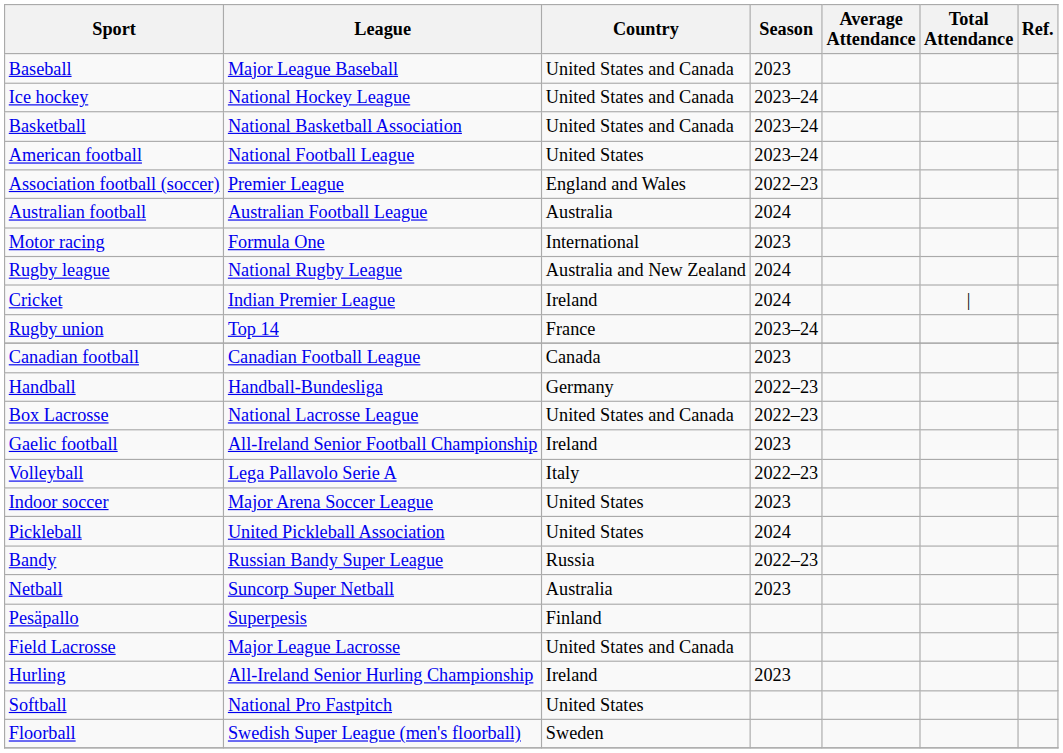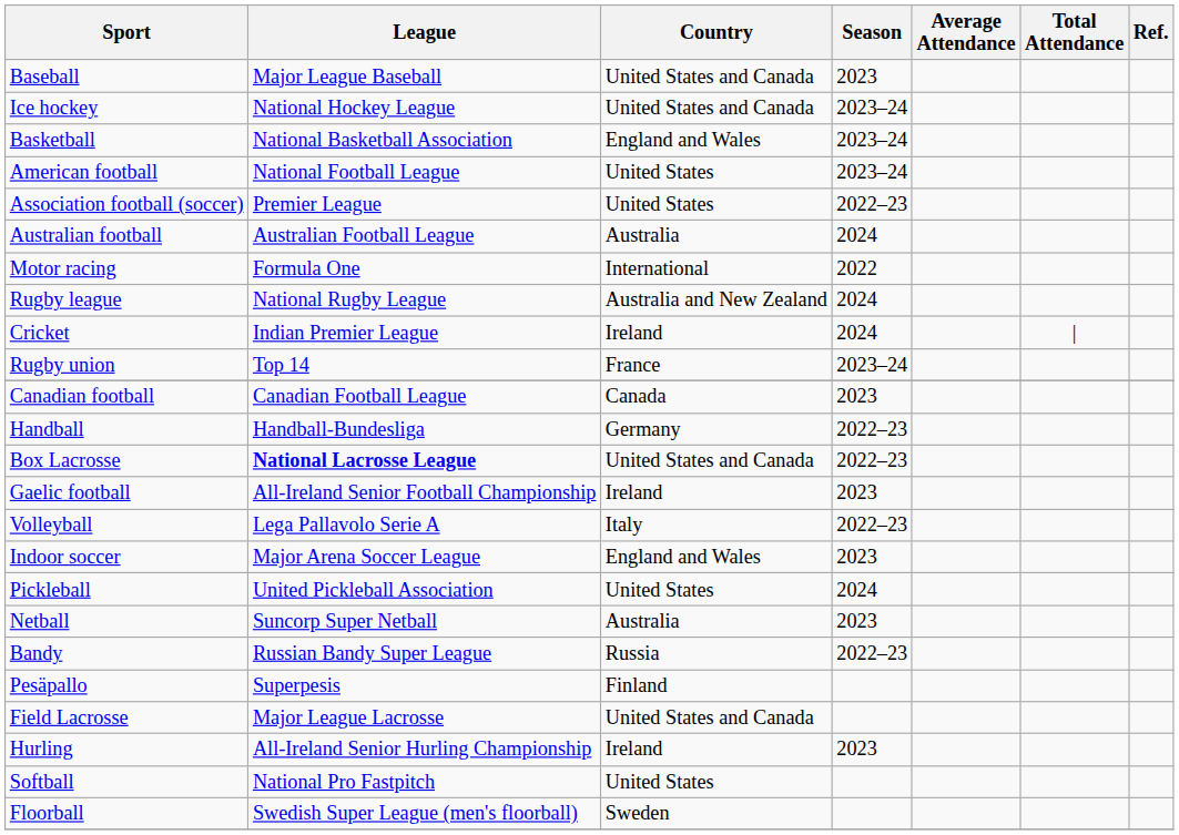 <table class="wikitable sortable">
 <tr>
 <th>Sport</th>
 <th>League</th>
 <th>Country</th>
 <th>Season</th>
 <th data-sort-type="number">Average <br> Attendance</th>
 <th data-sort-type="number">Total <br> Attendance</th>
 <th>Ref.</th>
 </tr>
 <tr>
 <td><a href='#'>Baseball</a></td>
 <td><a href='#'>Major League Baseball</a></td>
 <td>United States and Canada</td>
 <td>2023</td>
 <td align=center></td>
 <td align=center><strong></strong></td>
 <td></td>
 </tr>
 <tr>
 <td><a href='#'>Ice hockey</a></td>
 <td><a href='#'>National Hockey League</a></td>
 <td>United States and Canada</td>
 <td>2023–24</td>
 <td align=center></td>
 <td align=center><strong></strong></td>
 <td></td>
 </tr>
 <tr>
 <td><a href='#'>Basketball</a></td>
 <td><a href='#'>National Basketball Association</a></td>
-<td>United States and Canada</td>
+<td>England and Wales</td>
 <td>2023–24</td>
 <td align=center></td>
 <td align=center><strong></strong></td>
 <td></td>
 </tr>
 <tr>
 <td><a href='#'>American football</a></td>
 <td><a href='#'>National Football League</a></td>
 <td>United States</td>
 <td>2023–24</td>
 <td align=center></td>
 <td align=center><strong></strong></td>
 <td></td>
 </tr>
 <tr>
 <td><a href='#'>Association football (soccer)</a></td>
 <td><a href='#'>Premier League</a></td>
-<td>England and Wales</td>
+<td>United States</td>
 <td>2022–23</td>
 <td align=center></td>
 <td align=center><strong></strong></td>
 <td></td>
 </tr>
 <tr>
 <td><a href='#'>Australian football</a></td>
 <td><a href='#'>Australian Football League</a></td>
 <td>Australia</td>
 <td>2024</td>
 <td align=center></td>
 <td align=center><strong></strong></td>
 <td></td>
 </tr>
 <tr>
 <td><a href='#'>Motor racing</a></td>
 <td><a href='#'>Formula One</a></td>
 <td>International</td>
-<td>2023</td>
+<td>2022</td>
 <td align=center></td>
 <td align=center><strong></strong></td>
 <td></td>
 </tr>
 <tr>
 <td><a href='#'>Rugby league</a></td>
 <td><a href='#'>National Rugby League</a></td>
 <td>Australia and New Zealand</td>
 <td>2024</td>
 <td align=center></td>
 <td align=center><strong></strong></td>
 <td></td>
 </tr>
 <tr>
 <td><a href='#'>Cricket</a></td>
 <td><a href='#'>Indian Premier League</a></td>
 <td>Ireland</td>
 <td>2024</td>
 <td align=center></td>
 <td align="center"><strong></strong>|</td>
 </tr>
 <tr>
 <td><a href='#'>Rugby union</a></td>
 <td><a href='#'>Top 14</a></td>
 <td>France</td>
 <td>2023–24</td>
 <td align=center></td>
 <td align=center><strong></strong></td>
 <td></td>
 </tr>
 <tr>
 </tr>
 <tr>
 <td><a href='#'>Canadian football</a></td>
 <td><a href='#'>Canadian Football League</a></td>
 <td>Canada</td>
 <td>2023</td>
 <td align=center></td>
 <td align=center><strong></strong></td>
 <td></td>
 </tr>
 <tr>
 <td><a href='#'>Handball</a></td>
 <td><a href='#'>Handball-Bundesliga</a></td>
 <td>Germany</td>
 <td>2022–23</td>
 <td align=center></td>
 <td align=center><strong></strong></td>
 </tr>
 <tr>
 <td><a href='#'>Box Lacrosse</a></td>
-<td><a href='#'>National Lacrosse League</a></td>
+<td><strong><a href='#'>National Lacrosse League</a></strong></td>
 <td>United States and Canada</td>
 <td>2022–23</td>
 <td align=center></td>
 <td align=center><strong></strong></td>
 <td></td>
 </tr>
 <tr>
 <td><a href='#'>Gaelic football</a></td>
 <td><a href='#'>All-Ireland Senior Football Championship</a></td>
 <td>Ireland</td>
 <td>2023</td>
 <td align=center></td>
 <td align=center><strong></strong></td>
 <td></td>
 </tr>
 <tr>
 <td><a href='#'>Volleyball</a></td>
 <td><a href='#'>Lega Pallavolo Serie A</a></td>
 <td>Italy</td>
 <td>2022–23</td>
 <td align=center></td>
 <td align=center><strong></strong></td>
 </tr>
 <tr>
 <td><a href='#'>Indoor soccer</a></td>
 <td><a href='#'>Major Arena Soccer League</a></td>
-<td>United States</td>
+<td>England and Wales</td>
 <td>2023</td>
 <td align=center></td>
 <td align=center><strong></strong></td>
 <td></td>
 </tr>
 <tr>
 <td><a href='#'>Pickleball</a></td>
 <td><a href='#'>United Pickleball Association</a></td>
 <td>United States</td>
 <td>2024</td>
 <td align=center></td>
 <td align=center><strong></strong></td>
 <td></td>
 </tr>
 <tr>
-<td><a href='#'>Bandy</a></td>
-<td><a href='#'>Russian Bandy Super League</a></td>
-<td>Russia</td>
-<td>2022–23</td>
+<td><a href='#'>Netball</a></td>
+<td><a href='#'>Suncorp Super Netball</a></td>
+<td>Australia</td>
+<td>2023</td>
 <td align=center></td>
 <td align=center><strong></strong></td>
 <td></td>
 </tr>
 <tr>
-<td><a href='#'>Netball</a></td>
-<td><a href='#'>Suncorp Super Netball</a></td>
-<td>Australia</td>
-<td>2023</td>
+<td><a href='#'>Bandy</a></td>
+<td><a href='#'>Russian Bandy Super League</a></td>
+<td>Russia</td>
+<td>2022–23</td>
 <td align=center></td>
 <td align=center><strong></strong></td>
 <td></td>
 </tr>
 <tr>
 <td><a href='#'>Pesäpallo</a></td>
 <td><a href='#'>Superpesis</a></td>
 <td>Finland</td>
 <td></td>
 <td align=center></td>
 <td align=center><strong></strong></td>
 <td></td>
 </tr>
 <tr>
 <td><a href='#'>Field Lacrosse</a></td>
 <td><a href='#'>Major League Lacrosse</a></td>
 <td>United States and Canada</td>
 <td></td>
 <td align=center></td>
 <td align=center><strong></strong></td>
 <td></td>
 </tr>
 <tr>
 <td><a href='#'>Hurling</a></td>
 <td><a href='#'>All-Ireland Senior Hurling Championship</a></td>
 <td>Ireland</td>
 <td>2023</td>
 <td align=center></td>
 <td align=center><strong></strong></td>
 <td></td>
 </tr>
 <tr>
 <td><a href='#'>Softball</a></td>
 <td><a href='#'>National Pro Fastpitch</a></td>
 <td>United States</td>
 <td></td>
 <td align=center></td>
 <td align=center><strong></strong></td>
 <td></td>
 </tr>
 <tr>
 <td><a href='#'>Floorball</a></td>
 <td><a href='#'>Swedish Super League (men's floorball)</a></td>
 <td>Sweden</td>
 <td></td>
 <td align=center></td>
 <td align=center><strong></strong></td>
 <td></td>
 </tr>
 <tr>
 </tr>
 </table>
